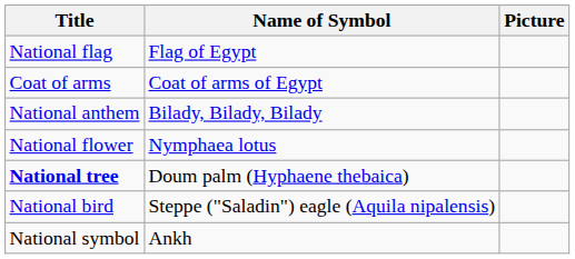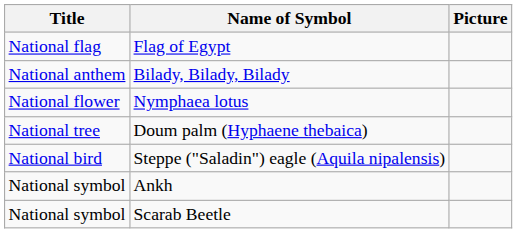 <table class="wikitable">
 <tr>
 <th>Title</th>
 <th>Name of Symbol</th>
 <th>Picture</th>
 </tr>
 <tr>
 <td><a href='#'>National flag</a></td>
 <td><a href='#'>Flag of Egypt</a></td>
-<td></td>
-</tr>
-<tr>
-<td><a href='#'>Coat of arms</a></td>
-<td><a href='#'>Coat of arms of Egypt</a></td>
 <td></td>
 </tr>
 <tr>
 <td><a href='#'>National anthem</a></td>
 <td><a href='#'>Bilady, Bilady, Bilady</a></td>
 <td></td>
 </tr>
 <tr>
 <td><a href='#'>National flower</a></td>
 <td><a href='#'>Nymphaea lotus</a></td>
 <td></td>
 </tr>
 <tr>
-<td><strong><a href='#'>National tree</a></strong></td>
+<td><a href='#'>National tree</a></td>
 <td>Doum palm (<a href='#'>Hyphaene thebaica</a>)</td>
 <td></td>
 </tr>
 <tr>
 <td><a href='#'>National bird</a></td>
 <td>Steppe ("Saladin") eagle (<a href='#'>Aquila nipalensis</a>)</td>
 <td></td>
 </tr>
 <tr>
 <td>National symbol</td>
 <td>Ankh</td>
 <td></td>
 </tr>
+<tr>
+<td>National symbol</td>
+<td>Scarab Beetle</td>
+<td></td>
+</tr>
 </table>
